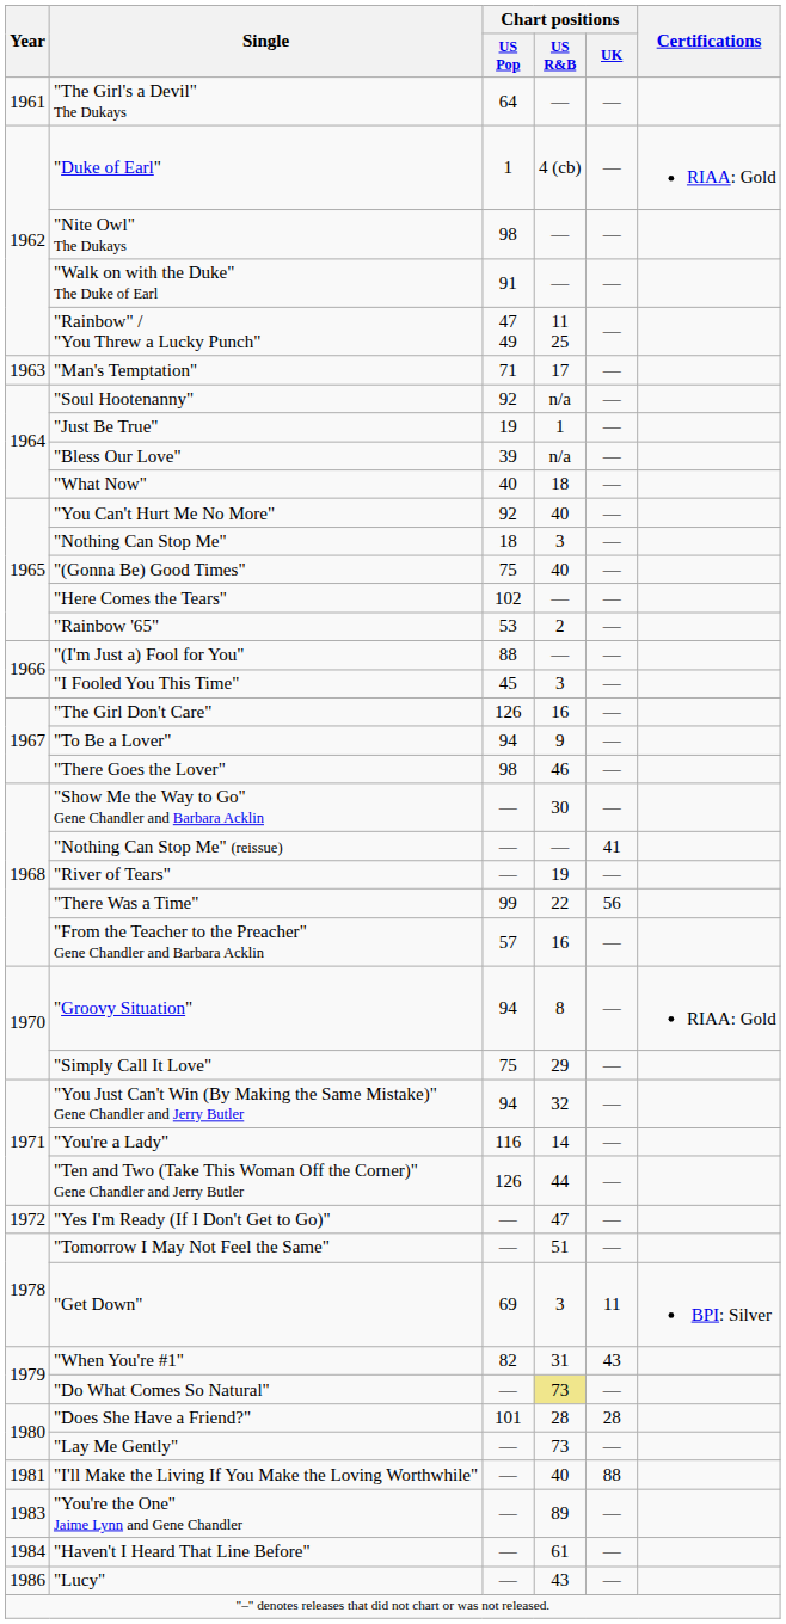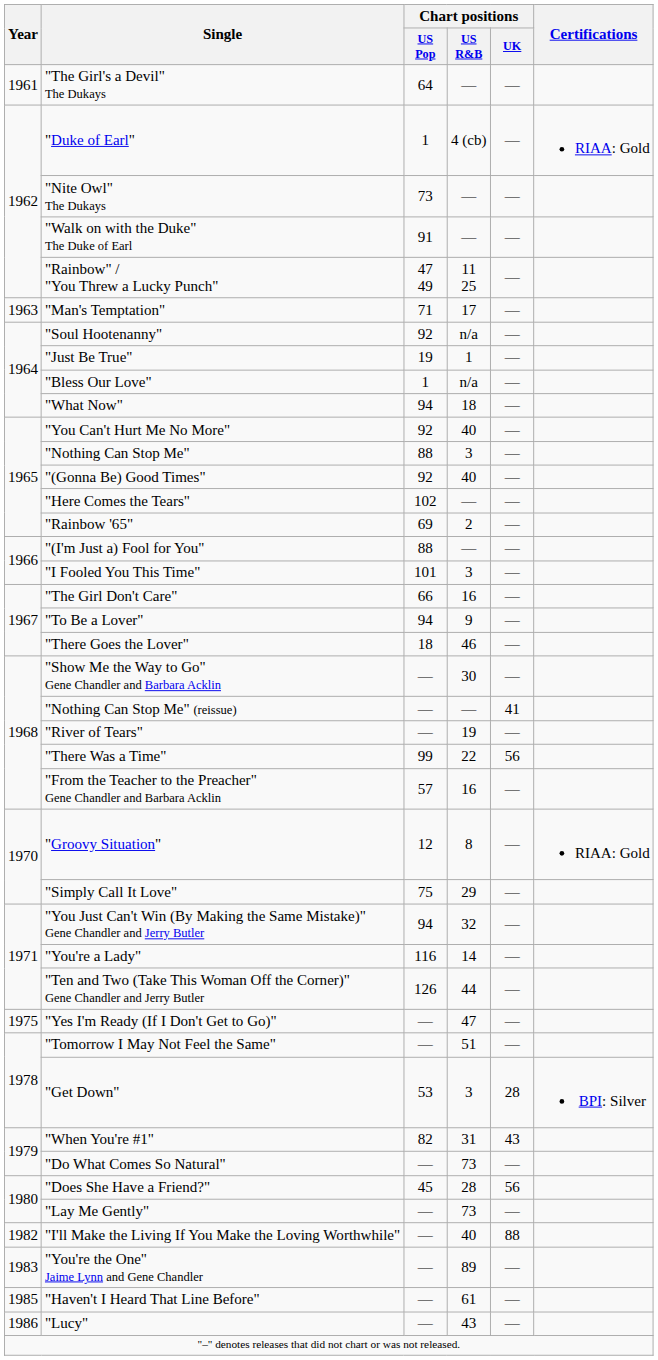 <table class="wikitable" style="text-align:center;">
 <tr>
 <th rowspan="2">Year</th>
 <th rowspan="2">Single</th>
 <th colspan="3">Chart positions</th>
 <th rowspan="2"><a href='#'>Certifications</a></th>
 </tr>
 <tr style="font-size:small;">
 <th style="width:40px;"><a href='#'>US Pop</a><br></th>
 <th style="width:40px;"><a href='#'>US R&B</a><br></th>
 <th style="width:40px;"><a href='#'>UK</a><br></th>
 </tr>
 <tr>
 <td>1961</td>
 <td style="text-align:left;">"The Girl's a Devil"<br><small>The Dukays</small></td>
 <td>64</td>
 <td>—</td>
 <td>—</td>
 <td></td>
 </tr>
 <tr>
 <td rowspan="4">1962</td>
 <td style="text-align:left;">"<a href='#'>Duke of Earl</a>"</td>
 <td>1</td>
 <td>4 (cb)</td>
 <td>—</td>
 <td><br><ul><li><a href='#'>RIAA</a>: Gold</li></ul></td>
 </tr>
 <tr>
 <td style="text-align:left;">"Nite Owl"<br><small>The Dukays</small></td>
-<td>98</td>
+<td>73</td>
 <td>—</td>
 <td>—</td>
 <td></td>
 </tr>
 <tr>
 <td style="text-align:left;">"Walk on with the Duke"<br><small>The Duke of Earl</small></td>
 <td>91</td>
 <td>—</td>
 <td>—</td>
 <td></td>
 </tr>
 <tr>
 <td style="text-align:left;">"Rainbow" /<br>"You Threw a Lucky Punch"</td>
 <td>47<br>49</td>
 <td>11<br>25</td>
 <td>—</td>
 <td></td>
 </tr>
 <tr>
 <td>1963</td>
 <td style="text-align:left;">"Man's Temptation"</td>
 <td>71</td>
 <td>17</td>
 <td>—</td>
 <td></td>
 </tr>
 <tr>
 <td rowspan="4">1964</td>
 <td style="text-align:left;">"Soul Hootenanny"</td>
 <td>92</td>
 <td>n/a</td>
 <td>—</td>
 <td></td>
 </tr>
 <tr>
 <td style="text-align:left;">"Just Be True"</td>
 <td>19</td>
 <td>1</td>
 <td>—</td>
 <td></td>
 </tr>
 <tr>
 <td style="text-align:left;">"Bless Our Love"</td>
-<td>39</td>
+<td>1</td>
 <td>n/a</td>
 <td>—</td>
 <td></td>
 </tr>
 <tr>
 <td style="text-align:left;">"What Now"</td>
-<td>40</td>
+<td>94</td>
 <td>18</td>
 <td>—</td>
 <td></td>
 </tr>
 <tr>
 <td rowspan="5">1965</td>
 <td style="text-align:left;">"You Can't Hurt Me No More"</td>
 <td>92</td>
 <td>40</td>
 <td>—</td>
 <td></td>
 </tr>
 <tr>
 <td style="text-align:left;">"Nothing Can Stop Me"</td>
-<td>18</td>
+<td>88</td>
 <td>3</td>
 <td>—</td>
 <td></td>
 </tr>
 <tr>
 <td style="text-align:left;">"(Gonna Be) Good Times"</td>
-<td>75</td>
+<td>92</td>
 <td>40</td>
 <td>—</td>
 <td></td>
 </tr>
 <tr>
 <td style="text-align:left;">"Here Comes the Tears"</td>
 <td>102</td>
 <td>—</td>
 <td>—</td>
 <td></td>
 </tr>
 <tr>
 <td style="text-align:left;">"Rainbow '65"</td>
-<td>53</td>
+<td>69</td>
 <td>2</td>
 <td>—</td>
 <td></td>
 </tr>
 <tr>
 <td rowspan="2">1966</td>
 <td style="text-align:left;">"(I'm Just a) Fool for You"</td>
 <td>88</td>
 <td>—</td>
 <td>—</td>
 <td></td>
 </tr>
 <tr>
 <td style="text-align:left;">"I Fooled You This Time"</td>
-<td>45</td>
+<td>101</td>
 <td>3</td>
 <td>—</td>
 <td></td>
 </tr>
 <tr>
 <td rowspan="3">1967</td>
 <td style="text-align:left;">"The Girl Don't Care"</td>
-<td>126</td>
+<td>66</td>
 <td>16</td>
 <td>—</td>
 <td></td>
 </tr>
 <tr>
 <td style="text-align:left;">"To Be a Lover"</td>
 <td>94</td>
 <td>9</td>
 <td>—</td>
 <td></td>
 </tr>
 <tr>
 <td style="text-align:left;">"There Goes the Lover"</td>
-<td>98</td>
+<td>18</td>
 <td>46</td>
 <td>—</td>
 <td></td>
 </tr>
 <tr>
 <td rowspan="5">1968</td>
 <td style="text-align:left;">"Show Me the Way to Go"<br><small>Gene Chandler and <a href='#'>Barbara Acklin</a></small></td>
 <td>—</td>
 <td>30</td>
 <td>—</td>
 <td></td>
 </tr>
 <tr>
 <td style="text-align:left;">"Nothing Can Stop Me" <small>(reissue)</small></td>
 <td>—</td>
 <td>—</td>
 <td>41</td>
 <td></td>
 </tr>
 <tr>
 <td style="text-align:left;">"River of Tears"</td>
 <td>—</td>
 <td>19</td>
 <td>—</td>
 <td></td>
 </tr>
 <tr>
 <td style="text-align:left;">"There Was a Time"</td>
 <td>99</td>
 <td>22</td>
 <td>56</td>
 <td></td>
 </tr>
 <tr>
 <td style="text-align:left;">"From the Teacher to the Preacher"<br><small>Gene Chandler and Barbara Acklin</small></td>
 <td>57</td>
 <td>16</td>
 <td>—</td>
 <td></td>
 </tr>
 <tr>
 <td rowspan="2">1970</td>
 <td style="text-align:left;">"<a href='#'>Groovy Situation</a>"</td>
-<td>94</td>
+<td>12</td>
 <td>8</td>
 <td>—</td>
 <td><br><ul><li>RIAA: Gold</li></ul></td>
 </tr>
 <tr>
 <td style="text-align:left;">"Simply Call It Love"</td>
 <td>75</td>
 <td>29</td>
 <td>—</td>
 <td></td>
 </tr>
 <tr>
 <td rowspan="3">1971</td>
 <td style="text-align:left;">"You Just Can't Win (By Making the Same Mistake)"<br><small>Gene Chandler and <a href='#'>Jerry Butler</a></small></td>
 <td>94</td>
 <td>32</td>
 <td>—</td>
 <td></td>
 </tr>
 <tr>
 <td style="text-align:left;">"You're a Lady"</td>
 <td>116</td>
 <td>14</td>
 <td>—</td>
 <td></td>
 </tr>
 <tr>
 <td style="text-align:left;">"Ten and Two (Take This Woman Off the Corner)"<br><small>Gene Chandler and Jerry Butler</small></td>
 <td>126</td>
 <td>44</td>
 <td>—</td>
 <td></td>
 </tr>
 <tr>
-<td>1972</td>
+<td>1975</td>
 <td style="text-align:left;">"Yes I'm Ready (If I Don't Get to Go)"</td>
 <td>—</td>
 <td>47</td>
 <td>—</td>
 <td></td>
 </tr>
 <tr>
 <td rowspan="2">1978</td>
 <td style="text-align:left;">"Tomorrow I May Not Feel the Same"</td>
 <td>—</td>
 <td>51</td>
 <td>—</td>
 <td></td>
 </tr>
 <tr>
 <td style="text-align:left;">"Get Down"</td>
-<td>69</td>
+<td>53</td>
 <td>3</td>
-<td>11</td>
+<td>28</td>
 <td><br><ul><li><a href='#'>BPI</a>: Silver</li></ul></td>
 </tr>
 <tr>
 <td rowspan="2">1979</td>
 <td style="text-align:left;">"When You're #1"</td>
 <td>82</td>
 <td>31</td>
 <td>43</td>
 <td></td>
 </tr>
 <tr>
 <td style="text-align:left;">"Do What Comes So Natural"</td>
 <td>—</td>
-<td style="background: khaki;">73</td>
+<td>73</td>
 <td>—</td>
 <td></td>
 </tr>
 <tr>
 <td rowspan="2">1980</td>
 <td style="text-align:left;">"Does She Have a Friend?"</td>
-<td>101</td>
+<td>45</td>
 <td>28</td>
-<td>28</td>
+<td>56</td>
 <td></td>
 </tr>
 <tr>
 <td style="text-align:left;">"Lay Me Gently"</td>
 <td>—</td>
 <td>73</td>
 <td>—</td>
 <td></td>
 </tr>
 <tr>
-<td>1981</td>
+<td>1982</td>
 <td style="text-align:left;">"I'll Make the Living If You Make the Loving Worthwhile"</td>
 <td>—</td>
 <td>40</td>
 <td>88</td>
 <td></td>
 </tr>
 <tr>
 <td>1983</td>
 <td style="text-align:left;">"You're the One"<br><small><a href='#'>Jaime Lynn</a> and Gene Chandler</small></td>
 <td>—</td>
 <td>89</td>
 <td>—</td>
 <td></td>
 </tr>
 <tr>
-<td>1984</td>
+<td>1985</td>
 <td style="text-align:left;">"Haven't I Heard That Line Before"</td>
 <td>—</td>
 <td>61</td>
 <td>—</td>
 <td></td>
 </tr>
 <tr>
 <td>1986</td>
 <td style="text-align:left;">"Lucy"</td>
 <td>—</td>
 <td>43</td>
 <td>—</td>
 <td></td>
 </tr>
 <tr>
 <td colspan="10" style="text-align:center; font-size:9pt;">"–" denotes releases that did not chart or was not released.</td>
 </tr>
 </table>
